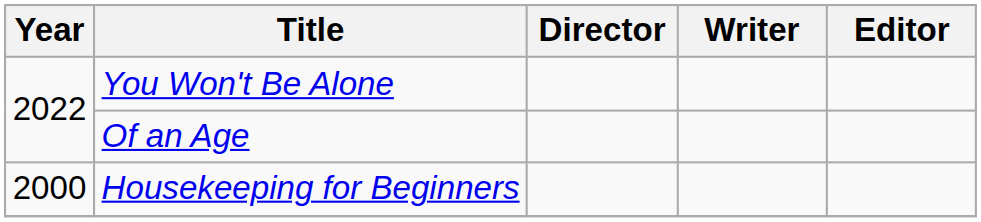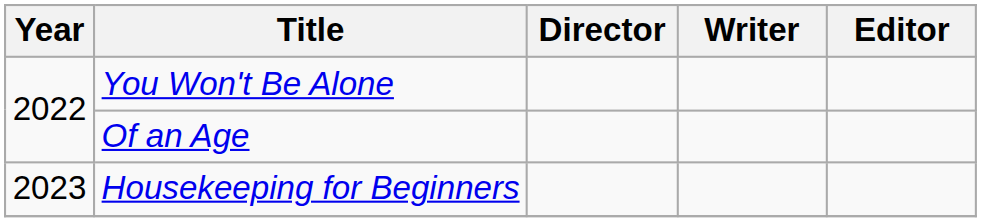 <table class="wikitable">
 <tr>
 <th>Year</th>
 <th>Title</th>
 <th width=65>Director</th>
 <th width=65>Writer</th>
 <th width=65>Editor</th>
 </tr>
 <tr>
 <td rowspan="2">2022</td>
 <td><em><a href='#'>You Won't Be Alone</a></em></td>
 <td></td>
 <td></td>
 <td></td>
 </tr>
 <tr>
 <td><em><a href='#'>Of an Age</a></em></td>
 <td></td>
 <td></td>
 <td></td>
 </tr>
 <tr>
-<td>2000</td>
+<td>2023</td>
 <td><em><a href='#'>Housekeeping for Beginners</a></em></td>
 <td></td>
 <td></td>
 <td></td>
 </tr>
 <tr>
 </tr>
 </table>
